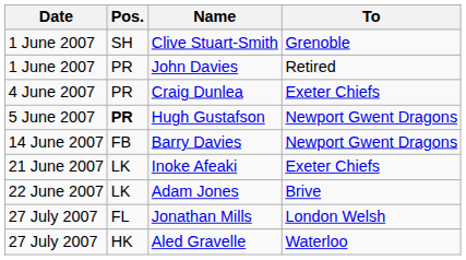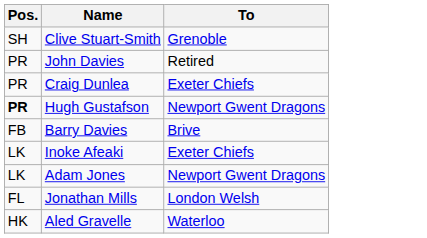 <table class="wikitable">
 <tr>
-<th>Date</th>
 <th>Pos.</th>
 <th>Name</th>
 <th>To</th>
 </tr>
 <tr>
-<td>1 June 2007</td>
 <td>SH</td>
 <td> <a href='#'>Clive Stuart-Smith</a></td>
 <td><a href='#'>Grenoble</a></td>
 </tr>
 <tr>
-<td>1 June 2007</td>
 <td>PR</td>
 <td> <a href='#'>John Davies</a></td>
 <td>Retired</td>
 </tr>
 <tr>
-<td>4 June 2007</td>
 <td>PR</td>
 <td> <a href='#'>Craig Dunlea</a></td>
 <td><a href='#'>Exeter Chiefs</a></td>
 </tr>
 <tr>
-<td>5 June 2007</td>
 <td><strong>PR</strong></td>
 <td> <a href='#'>Hugh Gustafson</a></td>
 <td><a href='#'>Newport Gwent Dragons</a></td>
 </tr>
 <tr>
-<td>14 June 2007</td>
 <td>FB</td>
 <td> <a href='#'>Barry Davies</a></td>
-<td><a href='#'>Newport Gwent Dragons</a></td>
+<td><a href='#'>Brive</a></td>
 </tr>
 <tr>
-<td>21 June 2007</td>
 <td>LK</td>
 <td> <a href='#'>Inoke Afeaki</a></td>
 <td><a href='#'>Exeter Chiefs</a></td>
 </tr>
 <tr>
-<td>22 June 2007</td>
 <td>LK</td>
 <td> <a href='#'>Adam Jones</a></td>
-<td><a href='#'>Brive</a></td>
+<td><a href='#'>Newport Gwent Dragons</a></td>
 </tr>
 <tr>
-<td>27 July 2007</td>
 <td>FL</td>
 <td> <a href='#'>Jonathan Mills</a></td>
 <td><a href='#'>London Welsh</a></td>
 </tr>
 <tr>
-<td>27 July 2007</td>
 <td>HK</td>
 <td> <a href='#'>Aled Gravelle</a></td>
 <td><a href='#'>Waterloo</a></td>
 </tr>
 </table>
